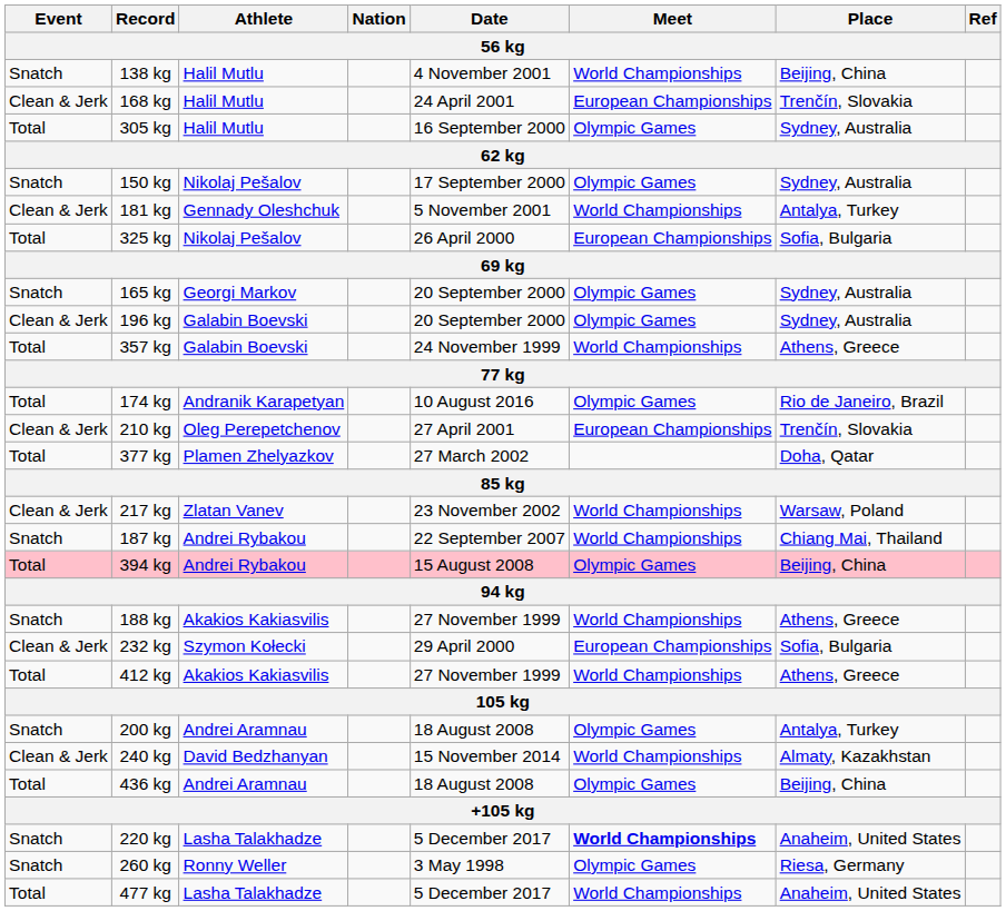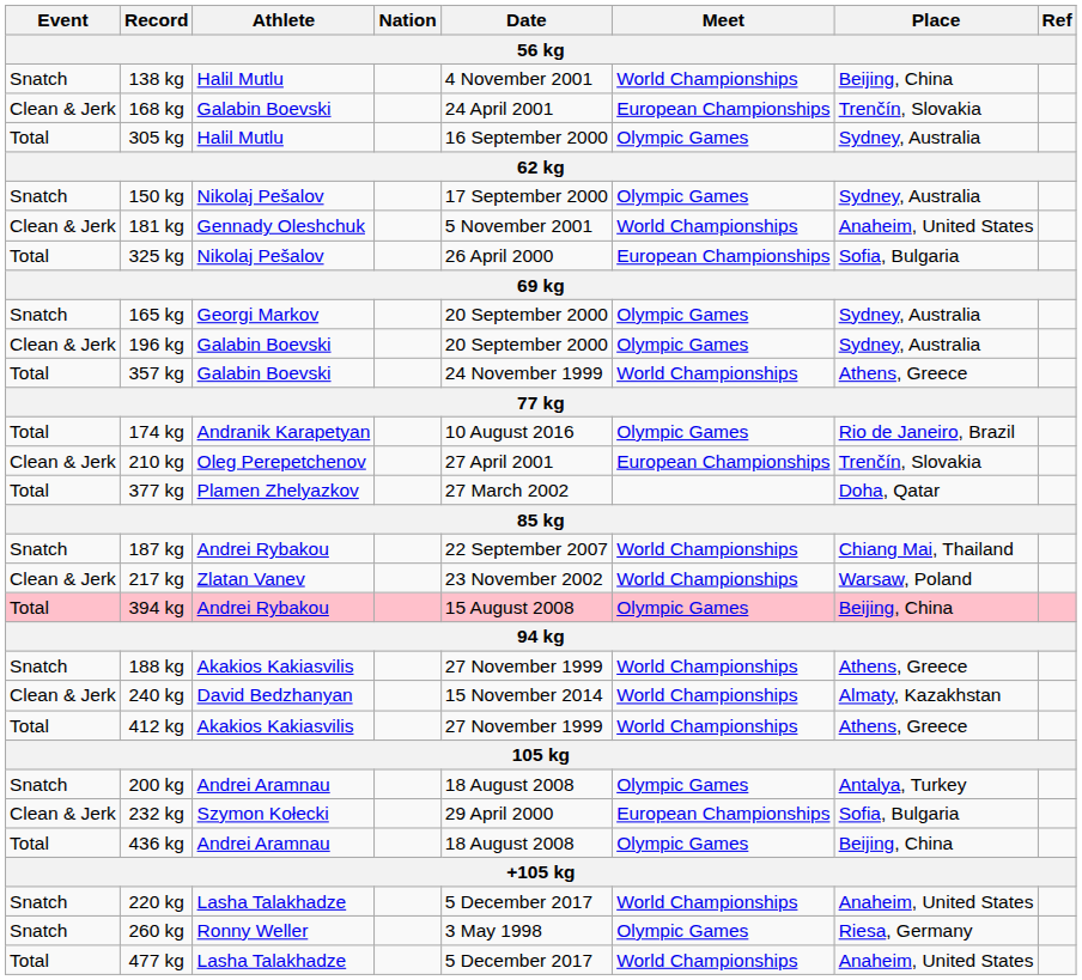 <table class="wikitable" style="font-size:95%;">
 <tr>
 <th>Event</th>
 <th>Record</th>
 <th>Athlete</th>
 <th>Nation</th>
 <th>Date</th>
 <th>Meet</th>
 <th>Place</th>
 <th>Ref</th>
 </tr>
 <tr bgcolor="#DDDDDD">
 <th colspan=8>56 kg</th>
 </tr>
 <tr>
 <td>Snatch</td>
 <td align=center>138 kg</td>
 <td><a href='#'>Halil Mutlu</a></td>
 <td></td>
 <td>4 November 2001</td>
 <td><a href='#'>World Championships</a></td>
 <td><a href='#'>Beijing</a>, China</td>
 <td></td>
 </tr>
 <tr>
 <td>Clean & Jerk</td>
 <td align=center>168 kg</td>
-<td><a href='#'>Halil Mutlu</a></td>
+<td><a href='#'>Galabin Boevski</a></td>
 <td></td>
 <td>24 April 2001</td>
 <td><a href='#'>European Championships</a></td>
 <td><a href='#'>Trenčín</a>, Slovakia</td>
 <td></td>
 </tr>
 <tr>
 <td>Total</td>
 <td align=center>305 kg</td>
 <td><a href='#'>Halil Mutlu</a></td>
 <td></td>
 <td>16 September 2000</td>
 <td><a href='#'>Olympic Games</a></td>
 <td><a href='#'>Sydney</a>, Australia</td>
 <td></td>
 </tr>
 <tr bgcolor="#DDDDDD">
 <th colspan=8>62 kg</th>
 </tr>
 <tr>
 <td>Snatch</td>
 <td align=center>150 kg</td>
 <td><a href='#'>Nikolaj Pešalov</a></td>
 <td></td>
 <td>17 September 2000</td>
 <td><a href='#'>Olympic Games</a></td>
 <td><a href='#'>Sydney</a>, Australia</td>
 <td></td>
 </tr>
 <tr>
 <td>Clean & Jerk</td>
 <td align=center>181 kg</td>
 <td><a href='#'>Gennady Oleshchuk</a></td>
 <td></td>
 <td>5 November 2001</td>
 <td><a href='#'>World Championships</a></td>
-<td><a href='#'>Antalya</a>, Turkey</td>
+<td><a href='#'>Anaheim</a>, United States</td>
 <td></td>
 </tr>
 <tr>
 <td>Total</td>
 <td align=center>325 kg</td>
 <td><a href='#'>Nikolaj Pešalov</a></td>
 <td></td>
 <td>26 April 2000</td>
 <td><a href='#'>European Championships</a></td>
 <td><a href='#'>Sofia</a>, Bulgaria</td>
 <td></td>
 </tr>
 <tr bgcolor="#DDDDDD">
 <th colspan=8>69 kg</th>
 </tr>
 <tr>
 <td>Snatch</td>
 <td align=center>165 kg</td>
 <td><a href='#'>Georgi Markov</a></td>
 <td></td>
 <td>20 September 2000</td>
 <td><a href='#'>Olympic Games</a></td>
 <td><a href='#'>Sydney</a>, Australia</td>
 <td></td>
 </tr>
 <tr>
 <td>Clean & Jerk</td>
 <td align=center>196 kg</td>
 <td><a href='#'>Galabin Boevski</a></td>
 <td></td>
 <td>20 September 2000</td>
 <td><a href='#'>Olympic Games</a></td>
 <td><a href='#'>Sydney</a>, Australia</td>
 <td></td>
 </tr>
 <tr>
 <td>Total</td>
 <td align=center>357 kg</td>
 <td><a href='#'>Galabin Boevski</a></td>
 <td></td>
 <td>24 November 1999</td>
 <td><a href='#'>World Championships</a></td>
 <td><a href='#'>Athens</a>, Greece</td>
 <td></td>
 </tr>
 <tr bgcolor="#DDDDDD">
 <th colspan=8>77 kg</th>
 </tr>
 <tr>
 <td>Total</td>
 <td align=center>174 kg</td>
 <td><a href='#'>Andranik Karapetyan</a></td>
 <td></td>
 <td>10 August 2016</td>
 <td><a href='#'>Olympic Games</a></td>
 <td><a href='#'>Rio de Janeiro</a>, Brazil</td>
 <td></td>
 </tr>
 <tr>
 <td>Clean & Jerk</td>
 <td align=center>210 kg</td>
 <td><a href='#'>Oleg Perepetchenov</a></td>
 <td></td>
 <td>27 April 2001</td>
 <td><a href='#'>European Championships</a></td>
 <td><a href='#'>Trenčín</a>, Slovakia</td>
 <td></td>
 </tr>
 <tr>
 <td>Total</td>
 <td align=center>377 kg</td>
 <td><a href='#'>Plamen Zhelyazkov</a></td>
 <td></td>
 <td>27 March 2002</td>
 <td></td>
 <td><a href='#'>Doha</a>, Qatar</td>
 <td></td>
 </tr>
 <tr bgcolor="#DDDDDD">
 <th colspan=8>85 kg</th>
 </tr>
 <tr>
+<td>Snatch</td>
+<td align=center>187 kg</td>
+<td><a href='#'>Andrei Rybakou</a></td>
+<td></td>
+<td>22 September 2007</td>
+<td><a href='#'>World Championships</a></td>
+<td><a href='#'>Chiang Mai</a>, Thailand</td>
+<td></td>
+</tr>
+<tr>
 <td>Clean & Jerk</td>
 <td align=center>217 kg</td>
 <td><a href='#'>Zlatan Vanev</a></td>
 <td></td>
 <td>23 November 2002</td>
 <td><a href='#'>World Championships</a></td>
 <td><a href='#'>Warsaw</a>, Poland</td>
-<td></td>
-</tr>
-<tr>
-<td>Snatch</td>
-<td align=center>187 kg</td>
-<td><a href='#'>Andrei Rybakou</a></td>
-<td></td>
-<td>22 September 2007</td>
-<td><a href='#'>World Championships</a></td>
-<td><a href='#'>Chiang Mai</a>, Thailand</td>
 <td></td>
 </tr>
 <tr style="background:pink">
 <td>Total</td>
 <td align=center>394 kg</td>
 <td><a href='#'>Andrei Rybakou</a></td>
 <td></td>
 <td>15 August 2008</td>
 <td><a href='#'>Olympic Games</a></td>
 <td><a href='#'>Beijing</a>, China</td>
 <td></td>
 </tr>
 <tr bgcolor="#DDDDDD">
 <th colspan=8>94 kg</th>
 </tr>
 <tr>
 <td>Snatch</td>
 <td align=center>188 kg</td>
 <td><a href='#'>Akakios Kakiasvilis</a></td>
 <td></td>
 <td>27 November 1999</td>
 <td><a href='#'>World Championships</a></td>
 <td><a href='#'>Athens</a>, Greece</td>
 <td></td>
 </tr>
 <tr>
 <td>Clean & Jerk</td>
-<td align=center>232 kg</td>
-<td><a href='#'>Szymon Kołecki</a></td>
+<td align=center>240 kg</td>
+<td><a href='#'>David Bedzhanyan</a></td>
 <td></td>
-<td>29 April 2000</td>
-<td><a href='#'>European Championships</a></td>
-<td><a href='#'>Sofia</a>, Bulgaria</td>
+<td>15 November 2014</td>
+<td><a href='#'>World Championships</a></td>
+<td><a href='#'>Almaty</a>, Kazakhstan</td>
 <td></td>
 </tr>
 <tr>
 <td>Total</td>
 <td align=center>412 kg</td>
 <td><a href='#'>Akakios Kakiasvilis</a></td>
 <td></td>
 <td>27 November 1999</td>
 <td><a href='#'>World Championships</a></td>
 <td><a href='#'>Athens</a>, Greece</td>
 <td></td>
 </tr>
 <tr bgcolor="#DDDDDD">
 <th colspan=8>105 kg</th>
 </tr>
 <tr>
 <td>Snatch</td>
 <td align=center>200 kg</td>
 <td><a href='#'>Andrei Aramnau</a></td>
 <td></td>
 <td>18 August 2008</td>
 <td><a href='#'>Olympic Games</a></td>
 <td><a href='#'>Antalya</a>, Turkey</td>
 <td></td>
 </tr>
 <tr>
 <td>Clean & Jerk</td>
-<td align=center>240 kg</td>
-<td><a href='#'>David Bedzhanyan</a></td>
+<td align=center>232 kg</td>
+<td><a href='#'>Szymon Kołecki</a></td>
 <td></td>
-<td>15 November 2014</td>
-<td><a href='#'>World Championships</a></td>
-<td><a href='#'>Almaty</a>, Kazakhstan</td>
+<td>29 April 2000</td>
+<td><a href='#'>European Championships</a></td>
+<td><a href='#'>Sofia</a>, Bulgaria</td>
 <td></td>
 </tr>
 <tr>
 <td>Total</td>
 <td align=center>436 kg</td>
 <td><a href='#'>Andrei Aramnau</a></td>
 <td></td>
 <td>18 August 2008</td>
 <td><a href='#'>Olympic Games</a></td>
 <td><a href='#'>Beijing</a>, China</td>
 <td></td>
 </tr>
 <tr bgcolor="#DDDDDD">
 <th colspan=8>+105 kg</th>
 </tr>
 <tr>
 <td>Snatch</td>
 <td align=center>220 kg</td>
 <td><a href='#'>Lasha Talakhadze</a></td>
 <td></td>
 <td>5 December 2017</td>
-<td><strong><a href='#'>World Championships</a></strong></td>
+<td><a href='#'>World Championships</a></td>
 <td><a href='#'>Anaheim</a>, United States</td>
 <td></td>
 </tr>
 <tr>
 <td>Snatch</td>
 <td align=center>260 kg</td>
 <td><a href='#'>Ronny Weller</a></td>
 <td></td>
 <td>3 May 1998</td>
 <td><a href='#'>Olympic Games</a></td>
 <td><a href='#'>Riesa</a>, Germany</td>
 <td></td>
 </tr>
 <tr>
 <td>Total</td>
 <td align=center>477 kg</td>
 <td><a href='#'>Lasha Talakhadze</a></td>
 <td></td>
 <td>5 December 2017</td>
 <td><a href='#'>World Championships</a></td>
 <td><a href='#'>Anaheim</a>, United States</td>
 <td></td>
 </tr>
 </table>
